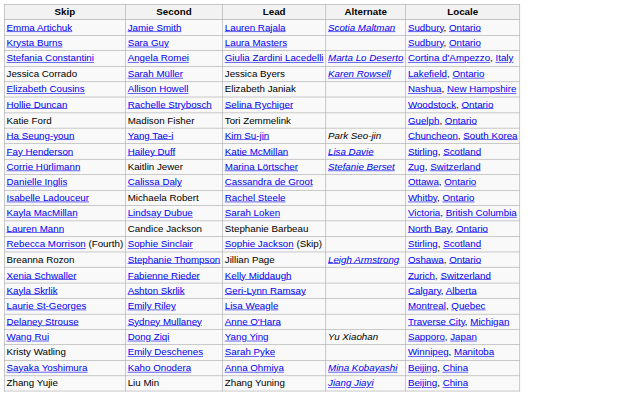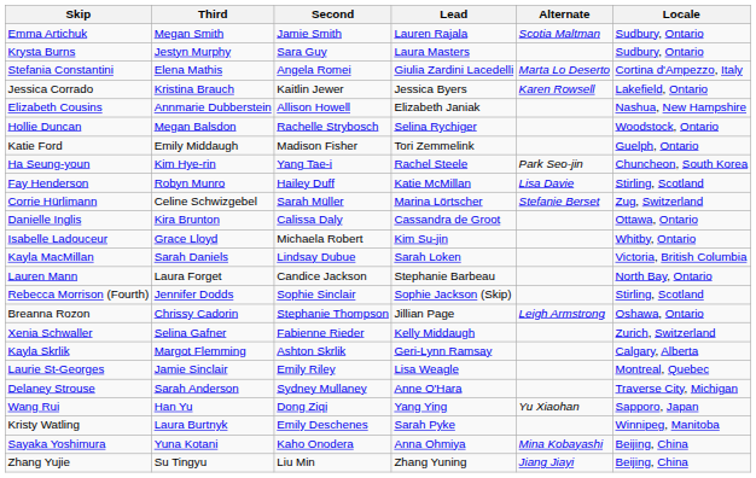 <table class=wikitable>
 <tr>
 <th scope="col">Skip</th>
+<th scope="col">Third</th>
 <th scope="col">Second</th>
 <th scope="col">Lead</th>
 <th scope="col">Alternate</th>
 <th scope="col">Locale</th>
 </tr>
 <tr>
 <td><a href='#'>Emma Artichuk</a></td>
+<td><a href='#'>Megan Smith</a></td>
 <td><a href='#'>Jamie Smith</a></td>
 <td><a href='#'>Lauren Rajala</a></td>
 <td><em><a href='#'>Scotia Maltman</a></em></td>
 <td> <a href='#'>Sudbury</a>, <a href='#'>Ontario</a></td>
 </tr>
 <tr>
 <td><a href='#'>Krysta Burns</a></td>
+<td><a href='#'>Jestyn Murphy</a></td>
 <td><a href='#'>Sara Guy</a></td>
 <td><a href='#'>Laura Masters</a></td>
 <td></td>
 <td> <a href='#'>Sudbury</a>, <a href='#'>Ontario</a></td>
 </tr>
 <tr>
 <td><a href='#'>Stefania Constantini</a></td>
+<td><a href='#'>Elena Mathis</a></td>
 <td><a href='#'>Angela Romei</a></td>
 <td><a href='#'>Giulia Zardini Lacedelli</a></td>
 <td><em><a href='#'>Marta Lo Deserto</a></em></td>
 <td> <a href='#'>Cortina d'Ampezzo</a>, <a href='#'>Italy</a></td>
 </tr>
 <tr>
 <td>Jessica Corrado</td>
-<td><a href='#'>Sarah Müller</a></td>
+<td><a href='#'>Kristina Brauch</a></td>
+<td>Kaitlin Jewer</td>
 <td>Jessica Byers</td>
 <td><em><a href='#'>Karen Rowsell</a></em></td>
 <td> <a href='#'>Lakefield</a>, <a href='#'>Ontario</a></td>
 </tr>
 <tr>
 <td><a href='#'>Elizabeth Cousins</a></td>
+<td><a href='#'>Annmarie Dubberstein</a></td>
 <td><a href='#'>Allison Howell</a></td>
 <td>Elizabeth Janiak</td>
 <td></td>
 <td> <a href='#'>Nashua</a>, <a href='#'>New Hampshire</a></td>
 </tr>
 <tr>
 <td><a href='#'>Hollie Duncan</a></td>
+<td><a href='#'>Megan Balsdon</a></td>
 <td><a href='#'>Rachelle Strybosch</a></td>
 <td><a href='#'>Selina Rychiger</a></td>
 <td></td>
 <td> <a href='#'>Woodstock</a>, <a href='#'>Ontario</a></td>
 </tr>
 <tr>
 <td>Katie Ford</td>
+<td>Emily Middaugh</td>
 <td>Madison Fisher</td>
 <td>Tori Zemmelink</td>
 <td></td>
 <td> <a href='#'>Guelph</a>, <a href='#'>Ontario</a></td>
 </tr>
 <tr>
 <td><a href='#'>Ha Seung-youn</a></td>
+<td><a href='#'>Kim Hye-rin</a></td>
 <td><a href='#'>Yang Tae-i</a></td>
-<td><a href='#'>Kim Su-jin</a></td>
+<td><a href='#'>Rachel Steele</a></td>
 <td><em>Park Seo-jin</em></td>
 <td> <a href='#'>Chuncheon</a>, <a href='#'>South Korea</a></td>
 </tr>
 <tr>
 <td><a href='#'>Fay Henderson</a></td>
+<td><a href='#'>Robyn Munro</a></td>
 <td><a href='#'>Hailey Duff</a></td>
 <td><a href='#'>Katie McMillan</a></td>
 <td><em><a href='#'>Lisa Davie</a></em></td>
 <td> <a href='#'>Stirling</a>, <a href='#'>Scotland</a></td>
 </tr>
 <tr>
 <td><a href='#'>Corrie Hürlimann</a></td>
-<td>Kaitlin Jewer</td>
+<td>Celine Schwizgebel</td>
+<td><a href='#'>Sarah Müller</a></td>
 <td><a href='#'>Marina Lörtscher</a></td>
 <td><em><a href='#'>Stefanie Berset</a></em></td>
 <td> <a href='#'>Zug</a>, <a href='#'>Switzerland</a></td>
 </tr>
 <tr>
 <td><a href='#'>Danielle Inglis</a></td>
+<td><a href='#'>Kira Brunton</a></td>
 <td><a href='#'>Calissa Daly</a></td>
 <td><a href='#'>Cassandra de Groot</a></td>
 <td></td>
 <td> <a href='#'>Ottawa</a>, <a href='#'>Ontario</a></td>
 </tr>
 <tr>
 <td><a href='#'>Isabelle Ladouceur</a></td>
+<td><a href='#'>Grace Lloyd</a></td>
 <td>Michaela Robert</td>
-<td><a href='#'>Rachel Steele</a></td>
+<td><a href='#'>Kim Su-jin</a></td>
 <td></td>
 <td> <a href='#'>Whitby</a>, <a href='#'>Ontario</a></td>
 </tr>
 <tr>
 <td><a href='#'>Kayla MacMillan</a></td>
+<td><a href='#'>Sarah Daniels</a></td>
 <td><a href='#'>Lindsay Dubue</a></td>
 <td><a href='#'>Sarah Loken</a></td>
 <td></td>
 <td> <a href='#'>Victoria</a>, <a href='#'>British Columbia</a></td>
 </tr>
 <tr>
 <td><a href='#'>Lauren Mann</a></td>
+<td>Laura Forget</td>
 <td>Candice Jackson</td>
 <td>Stephanie Barbeau</td>
 <td></td>
 <td> <a href='#'>North Bay</a>, <a href='#'>Ontario</a></td>
 </tr>
 <tr>
 <td><a href='#'>Rebecca Morrison</a> (Fourth)</td>
+<td><a href='#'>Jennifer Dodds</a></td>
 <td><a href='#'>Sophie Sinclair</a></td>
 <td><a href='#'>Sophie Jackson</a> (Skip)</td>
 <td></td>
 <td> <a href='#'>Stirling</a>, <a href='#'>Scotland</a></td>
 </tr>
 <tr>
 <td>Breanna Rozon</td>
+<td><a href='#'>Chrissy Cadorin</a></td>
 <td><a href='#'>Stephanie Thompson</a></td>
 <td>Jillian Page</td>
 <td><em><a href='#'>Leigh Armstrong</a></em></td>
 <td> <a href='#'>Oshawa</a>, <a href='#'>Ontario</a></td>
 </tr>
 <tr>
 <td><a href='#'>Xenia Schwaller</a></td>
+<td><a href='#'>Selina Gafner</a></td>
 <td><a href='#'>Fabienne Rieder</a></td>
 <td><a href='#'>Kelly Middaugh</a></td>
 <td></td>
 <td> <a href='#'>Zurich</a>, <a href='#'>Switzerland</a></td>
 </tr>
 <tr>
 <td><a href='#'>Kayla Skrlik</a></td>
+<td><a href='#'>Margot Flemming</a></td>
 <td><a href='#'>Ashton Skrlik</a></td>
 <td><a href='#'>Geri-Lynn Ramsay</a></td>
 <td></td>
 <td> <a href='#'>Calgary</a>, <a href='#'>Alberta</a></td>
 </tr>
 <tr>
 <td><a href='#'>Laurie St-Georges</a></td>
+<td><a href='#'>Jamie Sinclair</a></td>
 <td><a href='#'>Emily Riley</a></td>
 <td><a href='#'>Lisa Weagle</a></td>
 <td></td>
 <td> <a href='#'>Montreal</a>, <a href='#'>Quebec</a></td>
 </tr>
 <tr>
 <td><a href='#'>Delaney Strouse</a></td>
+<td><a href='#'>Sarah Anderson</a></td>
 <td><a href='#'>Sydney Mullaney</a></td>
 <td><a href='#'>Anne O'Hara</a></td>
 <td></td>
 <td> <a href='#'>Traverse City</a>, <a href='#'>Michigan</a></td>
 </tr>
 <tr>
 <td><a href='#'>Wang Rui</a></td>
+<td><a href='#'>Han Yu</a></td>
 <td><a href='#'>Dong Ziqi</a></td>
 <td><a href='#'>Yang Ying</a></td>
 <td><em>Yu Xiaohan</em></td>
 <td> <a href='#'>Sapporo</a>, <a href='#'>Japan</a></td>
 </tr>
 <tr>
 <td>Kristy Watling</td>
+<td><a href='#'>Laura Burtnyk</a></td>
 <td><a href='#'>Emily Deschenes</a></td>
 <td><a href='#'>Sarah Pyke</a></td>
 <td></td>
 <td> <a href='#'>Winnipeg</a>, <a href='#'>Manitoba</a></td>
 </tr>
 <tr>
 <td><a href='#'>Sayaka Yoshimura</a></td>
+<td><a href='#'>Yuna Kotani</a></td>
 <td><a href='#'>Kaho Onodera</a></td>
 <td><a href='#'>Anna Ohmiya</a></td>
 <td><em><a href='#'>Mina Kobayashi</a></em></td>
 <td> <a href='#'>Beijing</a>, <a href='#'>China</a></td>
 </tr>
 <tr>
 <td>Zhang Yujie</td>
+<td>Su Tingyu</td>
 <td>Liu Min</td>
 <td>Zhang Yuning</td>
 <td><em><a href='#'>Jiang Jiayi</a></em></td>
 <td> <a href='#'>Beijing</a>, <a href='#'>China</a></td>
 </tr>
 </table>
